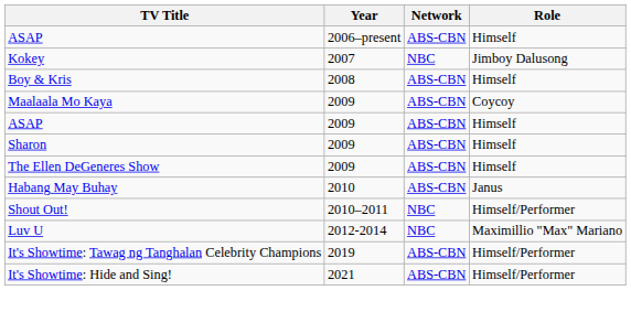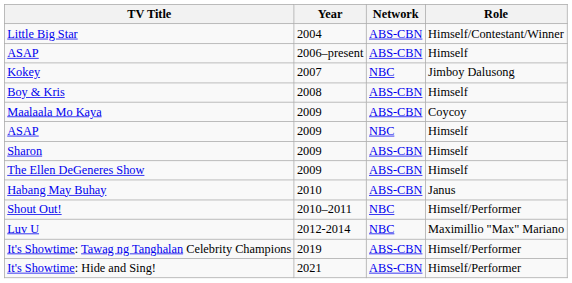 <table class="wikitable">
 <tr>
 <th>TV Title</th>
 <th>Year</th>
 <th>Network</th>
 <th>Role</th>
+</tr>
+<tr>
+<td><a href='#'>Little Big Star</a></td>
+<td>2004</td>
+<td><a href='#'>ABS-CBN</a></td>
+<td>Himself/Contestant/Winner</td>
 </tr>
 <tr>
 <td><a href='#'>ASAP</a></td>
 <td>2006–present</td>
 <td><a href='#'>ABS-CBN</a></td>
 <td>Himself</td>
 </tr>
 <tr>
 <td><a href='#'>Kokey</a></td>
 <td>2007</td>
 <td><a href='#'>NBC</a></td>
 <td>Jimboy Dalusong</td>
 </tr>
 <tr>
 <td><a href='#'>Boy & Kris</a></td>
 <td>2008</td>
 <td><a href='#'>ABS-CBN</a></td>
 <td>Himself</td>
 </tr>
 <tr>
 <td><a href='#'>Maalaala Mo Kaya</a></td>
 <td>2009</td>
 <td><a href='#'>ABS-CBN</a></td>
 <td>Coycoy</td>
 </tr>
 <tr>
 <td><a href='#'>ASAP</a></td>
 <td>2009</td>
-<td><a href='#'>ABS-CBN</a></td>
+<td><a href='#'>NBC</a></td>
 <td>Himself</td>
 </tr>
 <tr>
 <td><a href='#'>Sharon</a></td>
 <td>2009</td>
 <td><a href='#'>ABS-CBN</a></td>
 <td>Himself</td>
 </tr>
 <tr>
 <td><a href='#'>The Ellen DeGeneres Show</a></td>
 <td>2009</td>
 <td><a href='#'>ABS-CBN</a></td>
 <td>Himself</td>
 </tr>
 <tr>
 <td><a href='#'>Habang May Buhay</a></td>
 <td>2010</td>
 <td><a href='#'>ABS-CBN</a></td>
 <td>Janus</td>
 </tr>
 <tr>
 <td><a href='#'>Shout Out!</a></td>
 <td>2010–2011</td>
 <td><a href='#'>NBC</a></td>
 <td>Himself/Performer</td>
 </tr>
 <tr>
 <td><a href='#'>Luv U</a></td>
 <td>2012-2014</td>
 <td><a href='#'>NBC</a></td>
 <td>Maximillio "Max" Mariano</td>
 </tr>
 <tr>
 <td><a href='#'>It's Showtime</a>: <a href='#'>Tawag ng Tanghalan</a> Celebrity Champions</td>
 <td>2019</td>
 <td><a href='#'>ABS-CBN</a></td>
 <td>Himself/Performer</td>
 </tr>
 <tr>
 <td><a href='#'>It's Showtime</a>: Hide and Sing!</td>
 <td>2021</td>
 <td><a href='#'>ABS-CBN</a></td>
 <td>Himself/Performer</td>
 </tr>
 </table>
